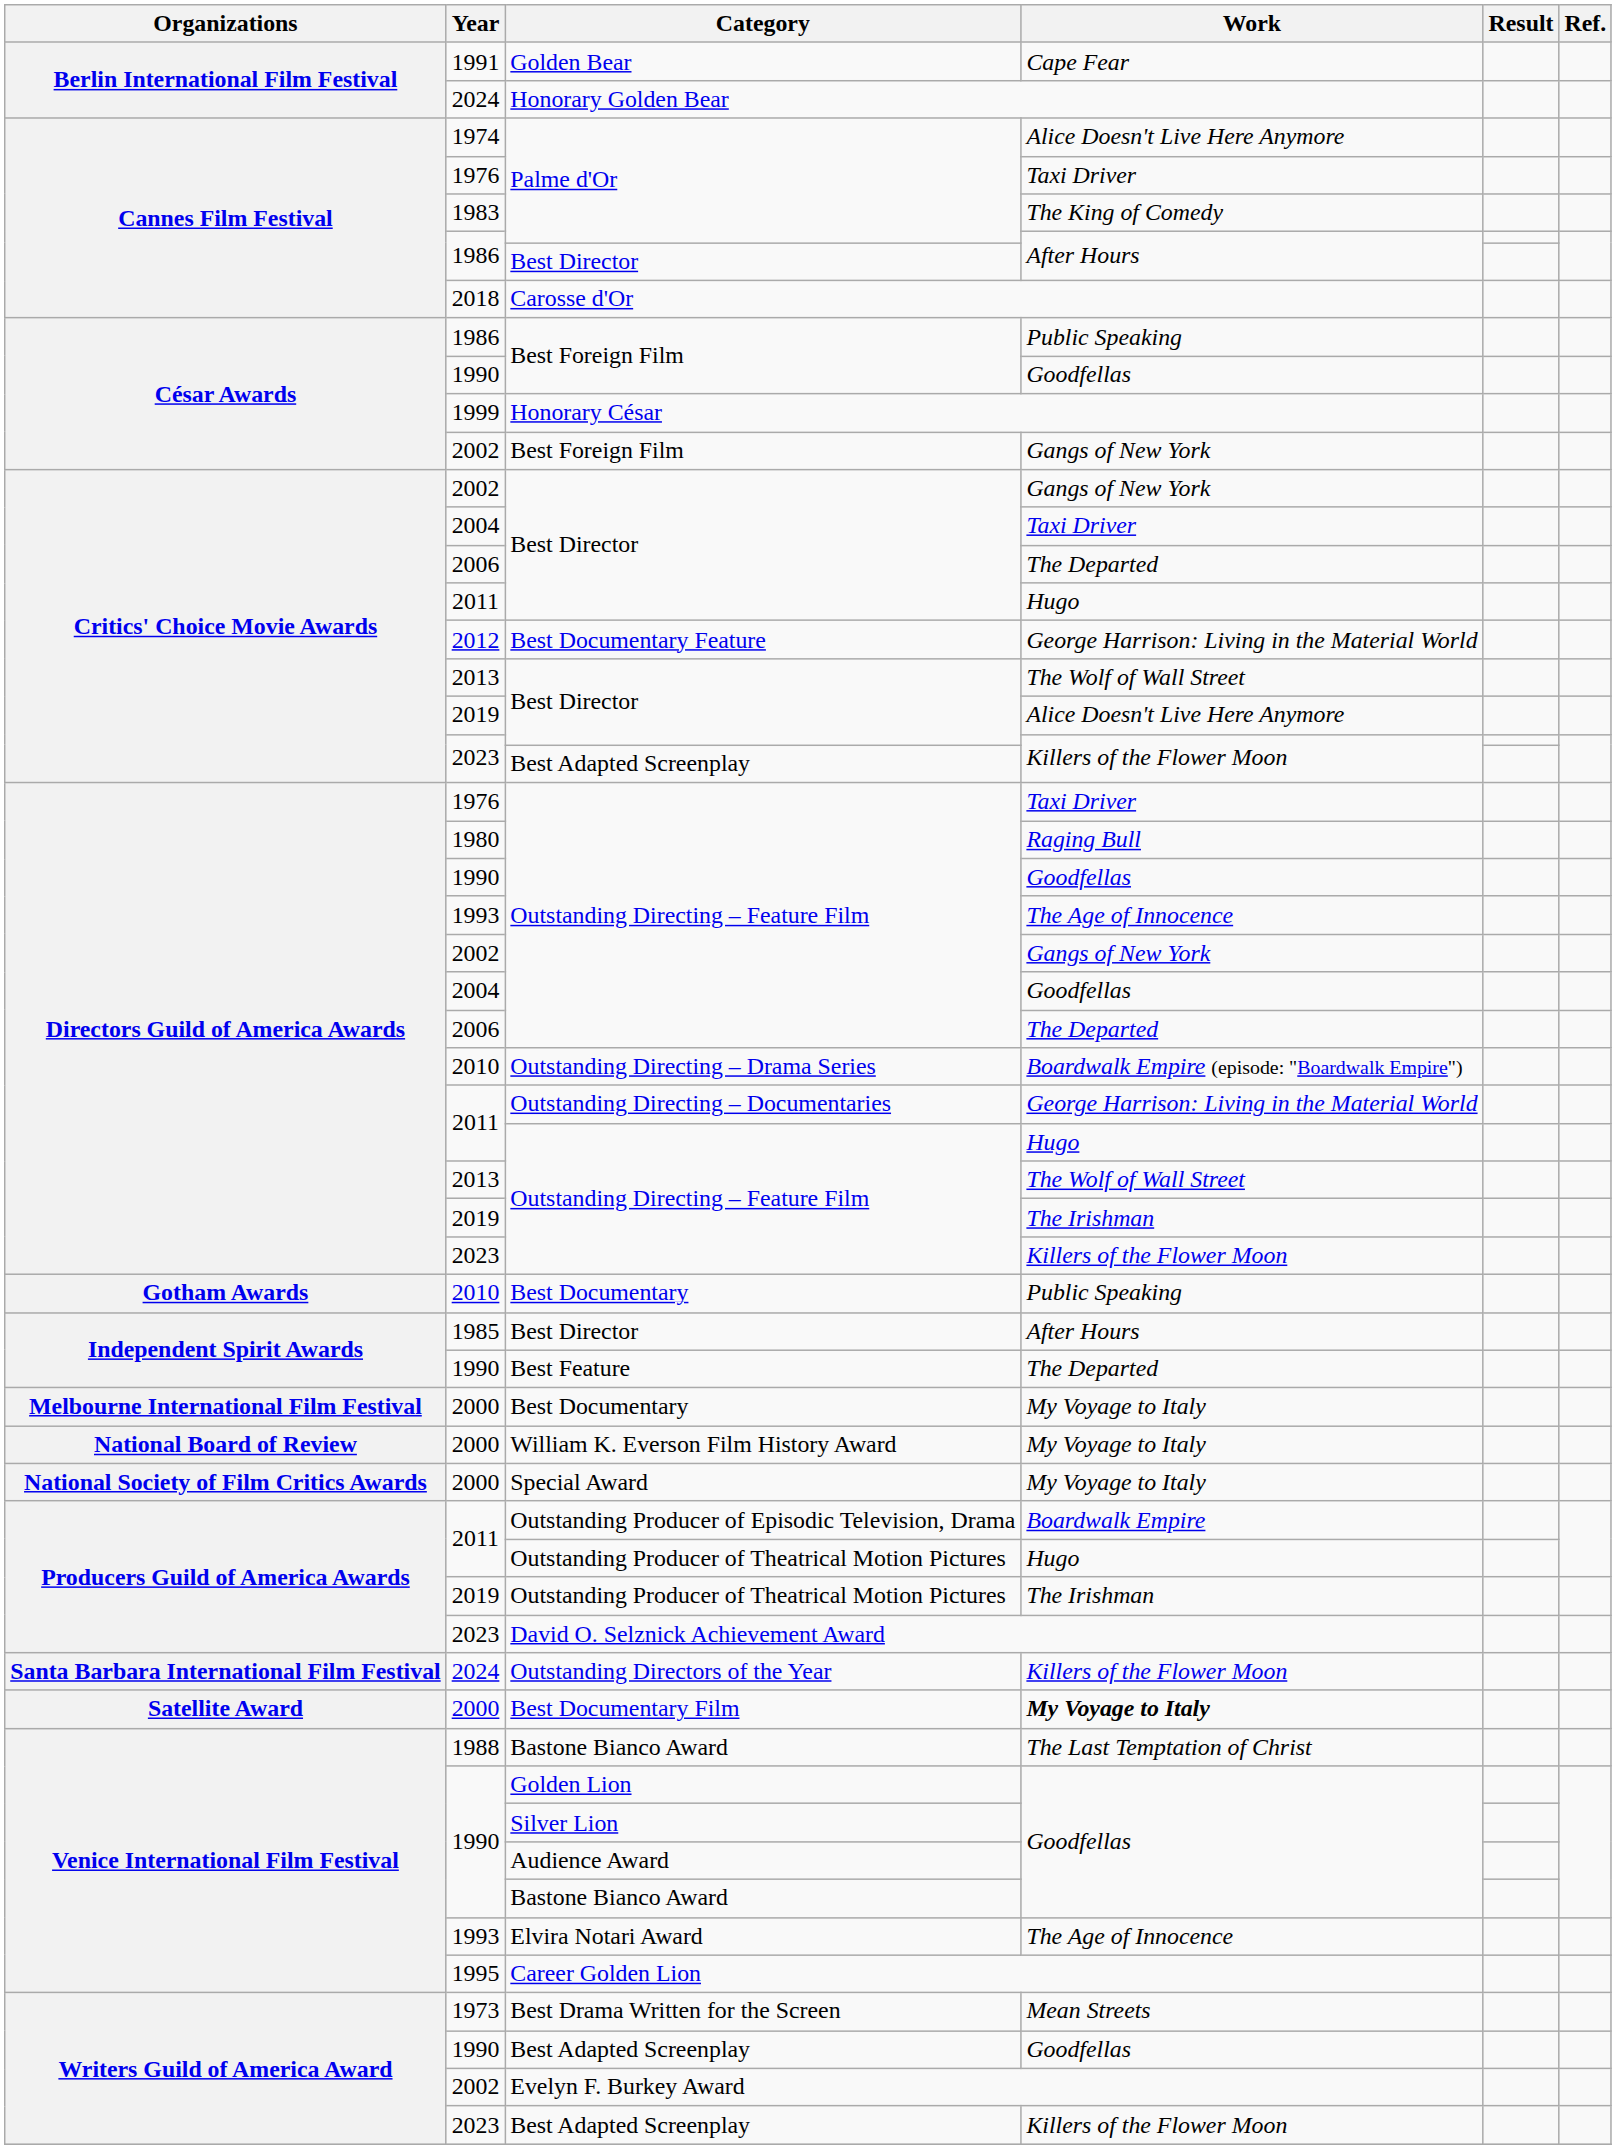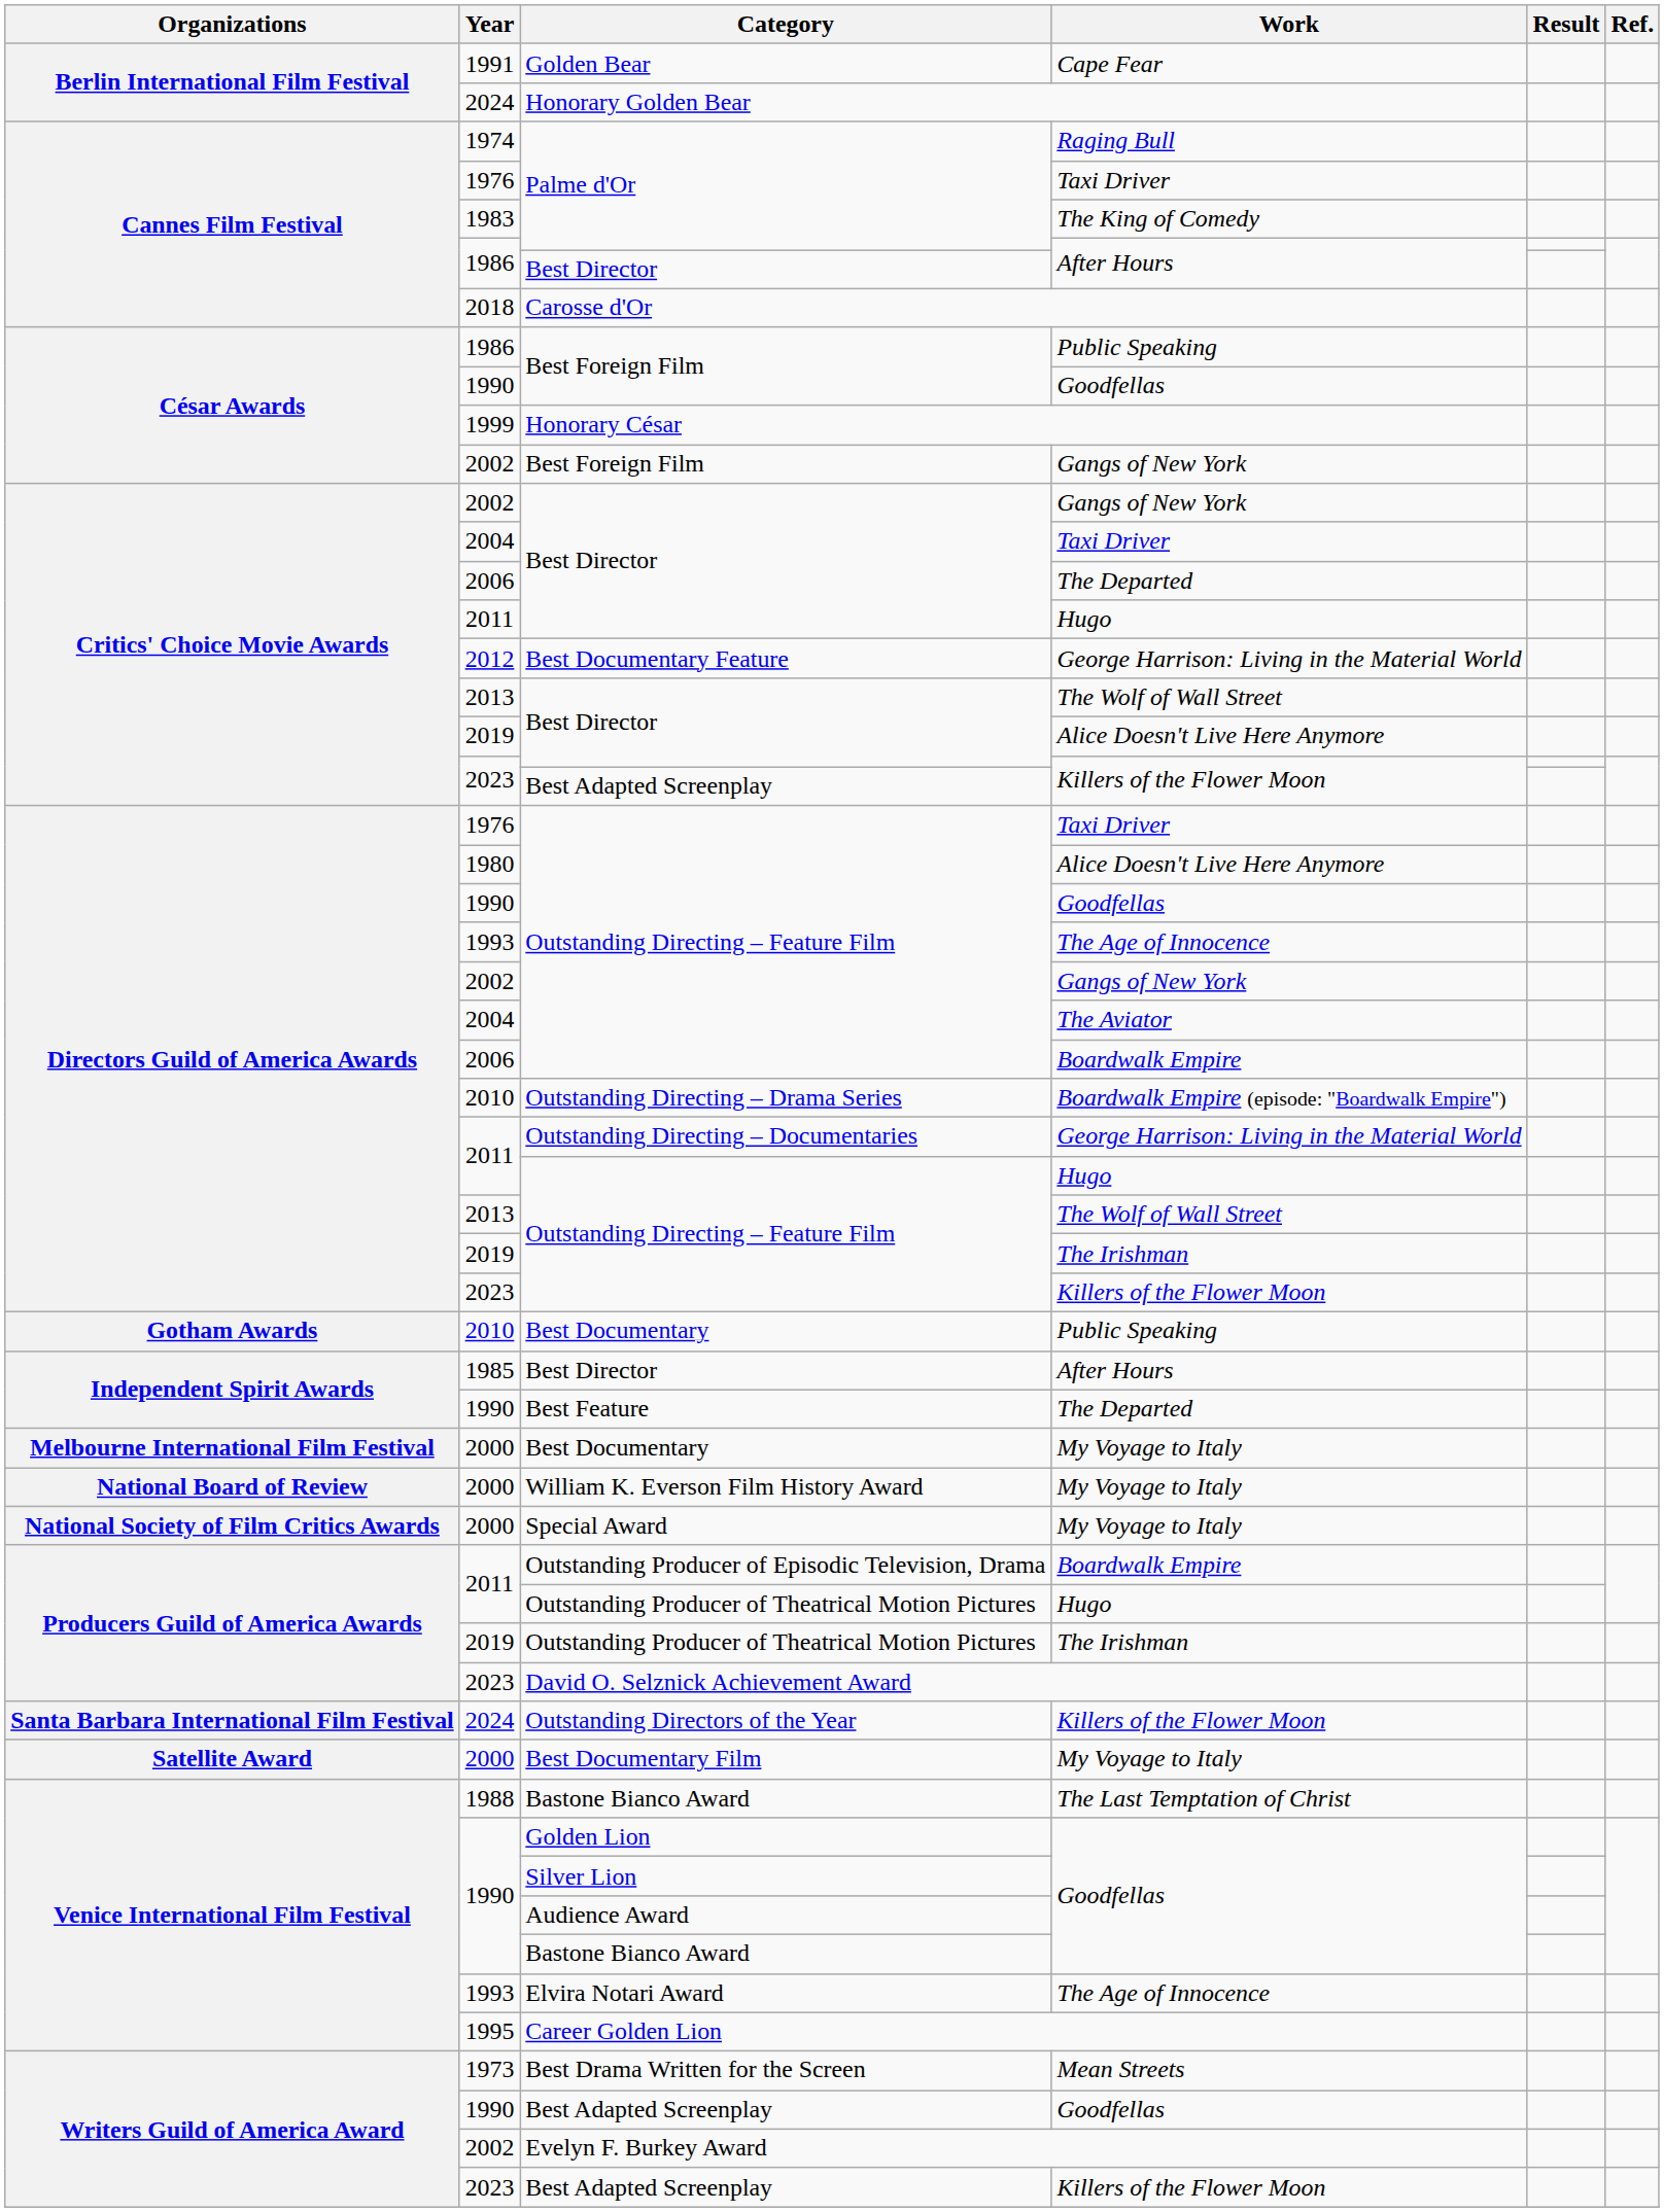 <table class="wikitable sortable plainrowheaders">
 <tr>
 <th>Organizations</th>
 <th>Year</th>
 <th>Category</th>
 <th>Work</th>
 <th>Result</th>
 <th class="unsortable">Ref.</th>
 </tr>
 <tr>
 <th rowspan="2" scope="row"><a href='#'>Berlin International Film Festival</a></th>
 <td style="text-align:center;">1991</td>
 <td><a href='#'>Golden Bear</a></td>
 <td><em>Cape Fear</em></td>
 <td></td>
 <td></td>
 </tr>
 <tr>
 <td style="text-align:center;">2024</td>
 <td colspan=2><a href='#'>Honorary Golden Bear</a></td>
 <td></td>
 <td></td>
 </tr>
 <tr>
 <th rowspan="6" scope="row"><a href='#'>Cannes Film Festival</a></th>
 <td style="text-align:center;">1974</td>
 <td rowspan=4><a href='#'>Palme d'Or</a></td>
-<td><em>Alice Doesn't Live Here Anymore</em></td>
+<td><em><a href='#'>Raging Bull</a></em></td>
 <td></td>
 <td></td>
 </tr>
 <tr>
 <td style="text-align:center;">1976</td>
 <td><em>Taxi Driver</em></td>
 <td></td>
 <td></td>
 </tr>
 <tr>
 <td style="text-align:center;">1983</td>
 <td><em>The King of Comedy</em></td>
 <td></td>
 <td></td>
 </tr>
 <tr>
 <td style="text-align:center;", rowspan=2>1986</td>
 <td rowspan=2><em>After Hours</em></td>
 <td></td>
 <td rowspan=2></td>
 </tr>
 <tr>
 <td><a href='#'>Best Director</a></td>
 <td></td>
 </tr>
 <tr>
 <td style="text-align:center;">2018</td>
 <td colspan=2><a href='#'>Carosse d'Or</a></td>
 <td></td>
 <td></td>
 </tr>
 <tr>
 <th rowspan="4" scope="row"><a href='#'>César Awards</a></th>
 <td style="text-align:center;">1986</td>
 <td rowspan=2>Best Foreign Film</td>
 <td><em>Public Speaking</em></td>
 <td></td>
 <td></td>
 </tr>
 <tr>
 <td style="text-align:center;">1990</td>
 <td><em>Goodfellas</em></td>
 <td></td>
 <td></td>
 </tr>
 <tr>
 <td style="text-align:center;">1999</td>
 <td colspan=2><a href='#'>Honorary César</a></td>
 <td></td>
 <td></td>
 </tr>
 <tr>
 <td style="text-align:center;">2002</td>
 <td>Best Foreign Film</td>
 <td><em>Gangs of New York</em></td>
 <td></td>
 <td></td>
 </tr>
 <tr>
 <th rowspan="9" scope="row"><a href='#'>Critics' Choice Movie Awards</a></th>
 <td style="text-align:center;">2002</td>
 <td rowspan=4>Best Director</td>
 <td><em>Gangs of New York</em></td>
 <td></td>
 <td></td>
 </tr>
 <tr>
 <td style="text-align:center;">2004</td>
 <td><em><a href='#'>Taxi Driver</a></em></td>
 <td></td>
 <td></td>
 </tr>
 <tr>
 <td style="text-align:center;">2006</td>
 <td><em>The Departed</em></td>
 <td></td>
 <td></td>
 </tr>
 <tr>
 <td style="text-align:center;">2011</td>
 <td><em>Hugo</em></td>
 <td></td>
 <td></td>
 </tr>
 <tr>
 <td style="text-align:center;"><a href='#'>2012</a></td>
 <td><a href='#'>Best Documentary Feature</a></td>
 <td><em>George Harrison: Living in the Material World</em></td>
 <td></td>
 <td></td>
 </tr>
 <tr>
 <td style="text-align:center;">2013</td>
 <td rowspan=3>Best Director</td>
 <td><em>The Wolf of Wall Street</em></td>
 <td></td>
 <td></td>
 </tr>
 <tr>
 <td style="text-align:center;">2019</td>
 <td><em>Alice Doesn't Live Here Anymore</em></td>
 <td></td>
 <td></td>
 </tr>
 <tr>
 <td style="text-align:center;", rowspan=2>2023</td>
 <td rowspan=2><em>Killers of the Flower Moon</em></td>
 <td></td>
 <td rowspan=2></td>
 </tr>
 <tr>
 <td>Best Adapted Screenplay</td>
 <td></td>
 </tr>
 <tr>
 <th rowspan="13" scope="row"><a href='#'>Directors Guild of America Awards</a></th>
 <td style="text-align:center;", style="text-align:center;">1976</td>
 <td rowspan=7><a href='#'>Outstanding Directing – Feature Film</a></td>
 <td><em><a href='#'>Taxi Driver</a></em></td>
 <td></td>
 <td></td>
 </tr>
 <tr>
 <td style="text-align:center;">1980</td>
-<td><em><a href='#'>Raging Bull</a></em></td>
+<td><em>Alice Doesn't Live Here Anymore</em></td>
 <td></td>
 <td></td>
 </tr>
 <tr>
 <td style="text-align:center;">1990</td>
 <td><em><a href='#'>Goodfellas</a></em></td>
 <td></td>
 <td></td>
 </tr>
 <tr>
 <td style="text-align:center;">1993</td>
 <td><em><a href='#'>The Age of Innocence</a></em></td>
 <td></td>
 <td></td>
 </tr>
 <tr>
 <td style="text-align:center;">2002</td>
 <td><em><a href='#'>Gangs of New York</a></em></td>
 <td></td>
 <td></td>
 </tr>
 <tr>
 <td style="text-align:center;">2004</td>
-<td><em>Goodfellas</em></td>
+<td><em><a href='#'>The Aviator</a></em></td>
 <td></td>
 <td></td>
 </tr>
 <tr>
 <td style="text-align:center;">2006</td>
-<td><em><a href='#'>The Departed</a></em></td>
+<td><em><a href='#'>Boardwalk Empire</a></em></td>
 <td></td>
 <td></td>
 </tr>
 <tr>
 <td style="text-align:center;">2010</td>
 <td><a href='#'>Outstanding Directing – Drama Series</a></td>
 <td><em><a href='#'>Boardwalk Empire</a></em> <small> (episode: "<a href='#'>Boardwalk Empire</a>") </small></td>
 <td></td>
 <td></td>
 </tr>
 <tr>
 <td style="text-align:center;", rowspan=2>2011</td>
 <td><a href='#'>Outstanding Directing – Documentaries</a></td>
 <td><em><a href='#'>George Harrison: Living in the Material World</a></em></td>
 <td></td>
 <td></td>
 </tr>
 <tr>
 <td rowspan=4><a href='#'>Outstanding Directing – Feature Film</a></td>
 <td><em><a href='#'>Hugo</a></em></td>
 <td></td>
 <td></td>
 </tr>
 <tr>
 <td style="text-align:center;">2013</td>
 <td><em><a href='#'>The Wolf of Wall Street</a></em></td>
 <td></td>
 <td></td>
 </tr>
 <tr>
 <td style="text-align:center;">2019</td>
 <td><em><a href='#'>The Irishman</a></em></td>
 <td></td>
 <td></td>
 </tr>
 <tr>
 <td style="text-align:center;">2023</td>
 <td><em><a href='#'>Killers of the Flower Moon</a></em></td>
 <td></td>
 <td></td>
 </tr>
 <tr>
 <th rowspan="1" scope="row"><a href='#'>Gotham Awards</a></th>
 <td style="text-align:center;"><a href='#'>2010</a></td>
 <td><a href='#'>Best Documentary</a></td>
 <td><em>Public Speaking</em></td>
 <td></td>
 <td></td>
 </tr>
 <tr>
 <th rowspan="2" scope="row"><a href='#'>Independent Spirit Awards</a></th>
 <td style="text-align:center;">1985</td>
 <td>Best Director</td>
 <td><em>After Hours</em></td>
 <td></td>
 <td></td>
 </tr>
 <tr>
 <td style="text-align:center;">1990</td>
 <td>Best Feature</td>
 <td><em>The Departed</em></td>
 <td></td>
 <td></td>
 </tr>
 <tr>
 <th rowspan="1" scope="row"><a href='#'>Melbourne International Film Festival</a></th>
 <td style="text-align:center;">2000</td>
 <td>Best Documentary</td>
 <td><em>My Voyage to Italy</em></td>
 <td></td>
 <td></td>
 </tr>
 <tr>
 <th rowspan="1" scope="row"><a href='#'>National Board of Review</a></th>
 <td style="text-align:center;">2000</td>
 <td>William K. Everson Film History Award</td>
 <td><em>My Voyage to Italy</em></td>
 <td></td>
 <td></td>
 </tr>
 <tr>
 <th rowspan="1" scope="row"><a href='#'>National Society of Film Critics Awards</a></th>
 <td style="text-align:center;">2000</td>
 <td>Special Award</td>
 <td><em>My Voyage to Italy</em></td>
 <td></td>
 <td></td>
 </tr>
 <tr>
 <th rowspan="4" scope="row"><a href='#'>Producers Guild of America Awards</a></th>
 <td style="text-align:center;", rowspan=2>2011</td>
 <td>Outstanding Producer of Episodic Television, Drama</td>
 <td><em><a href='#'>Boardwalk Empire</a></em></td>
 <td></td>
 <td rowspan=2></td>
 </tr>
 <tr>
 <td>Outstanding Producer of Theatrical Motion Pictures</td>
 <td><em>Hugo</em></td>
 <td></td>
 </tr>
 <tr>
 <td style="text-align:center;">2019</td>
 <td>Outstanding Producer of Theatrical Motion Pictures</td>
 <td><em>The Irishman</em></td>
 <td></td>
 <td></td>
 </tr>
 <tr>
 <td style="text-align:center;">2023</td>
 <td colspan=2><a href='#'>David O. Selznick Achievement Award</a></td>
 <td></td>
 <td></td>
 </tr>
 <tr>
 <th rowspan="1" scope="row"><a href='#'>Santa Barbara International Film Festival</a></th>
 <td style="text-align:center;"><a href='#'>2024</a></td>
 <td><a href='#'>Outstanding Directors of the Year</a></td>
 <td><em><a href='#'>Killers of the Flower Moon</a></em></td>
 <td></td>
 <td></td>
 </tr>
 <tr>
 <th rowspan="1" scope="row"><a href='#'>Satellite Award</a></th>
 <td style="text-align:center;"><a href='#'>2000</a></td>
 <td><a href='#'>Best Documentary Film</a></td>
-<td><strong><em>My Voyage to Italy</em></strong></td>
+<td><em>My Voyage to Italy</em></td>
 <td></td>
 <td></td>
 </tr>
 <tr>
 <th rowspan="7" scope="row"><a href='#'>Venice International Film Festival</a></th>
 <td style="text-align:center;">1988</td>
 <td>Bastone Bianco Award</td>
 <td><em>The Last Temptation of Christ</em></td>
 <td></td>
 <td></td>
 </tr>
 <tr>
 <td style="text-align:center;", rowspan=4>1990</td>
 <td><a href='#'>Golden Lion</a></td>
 <td rowspan=4><em>Goodfellas</em></td>
 <td></td>
 <td rowspan=4></td>
 </tr>
 <tr>
 <td><a href='#'>Silver Lion</a></td>
 <td></td>
 </tr>
 <tr>
 <td>Audience Award</td>
 <td></td>
 </tr>
 <tr>
 <td>Bastone Bianco Award</td>
 <td></td>
 </tr>
 <tr>
 <td style="text-align:center;">1993</td>
 <td>Elvira Notari Award</td>
 <td><em>The Age of Innocence</em></td>
 <td></td>
 <td></td>
 </tr>
 <tr>
 <td style="text-align:center;">1995</td>
 <td colspan=2><a href='#'>Career Golden Lion</a></td>
 <td></td>
 <td></td>
 </tr>
 <tr>
 <th rowspan="4" scope="row"><a href='#'>Writers Guild of America Award</a></th>
 <td style="text-align:center;">1973</td>
 <td>Best Drama Written for the Screen</td>
 <td><em>Mean Streets</em></td>
 <td></td>
 <td></td>
 </tr>
 <tr>
 <td style="text-align:center;">1990</td>
 <td>Best Adapted Screenplay</td>
 <td><em>Goodfellas</em></td>
 <td></td>
 <td></td>
 </tr>
 <tr>
 <td style="text-align:center;">2002</td>
 <td colspan=2>Evelyn F. Burkey Award</td>
 <td></td>
 <td></td>
 </tr>
 <tr>
 <td style="text-align:center;">2023</td>
 <td>Best Adapted Screenplay</td>
 <td><em>Killers of the Flower Moon</em></td>
 <td></td>
 <td></td>
 </tr>
 <tr>
 </tr>
 </table>
